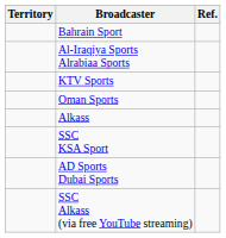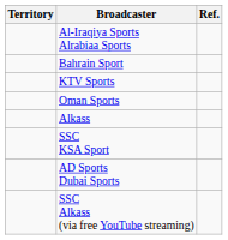 <table class="wikitable">
 <tr>
 <th>Territory</th>
 <th>Broadcaster</th>
 <th>Ref.</th>
 </tr>
 <tr>
 <td></td>
-<td><a href='#'>Bahrain Sport</a></td>
+<td><a href='#'>Al-Iraqiya Sports</a><br><a href='#'>Alrabiaa Sports</a></td>
 <td></td>
 </tr>
 <tr>
 <td></td>
-<td><a href='#'>Al-Iraqiya Sports</a><br><a href='#'>Alrabiaa Sports</a></td>
+<td><a href='#'>Bahrain Sport</a></td>
 <td></td>
 </tr>
 <tr>
 <td></td>
 <td><a href='#'>KTV Sports</a></td>
 <td></td>
 </tr>
 <tr>
 <td></td>
 <td><a href='#'>Oman Sports</a></td>
 <td></td>
 </tr>
 <tr>
 <td></td>
 <td><a href='#'>Alkass</a><br></td>
 <td></td>
 </tr>
 <tr>
 <td></td>
 <td><a href='#'>SSC</a><br><a href='#'>KSA Sport</a></td>
 <td></td>
 </tr>
 <tr>
 <td></td>
 <td><a href='#'>AD Sports</a><br><a href='#'>Dubai Sports</a><br></td>
 <td></td>
 </tr>
 <tr>
 <td></td>
 <td><a href='#'>SSC</a><br><a href='#'>Alkass</a><br>(via free <a href='#'>YouTube</a> streaming)</td>
 <td></td>
 </tr>
 </table>
